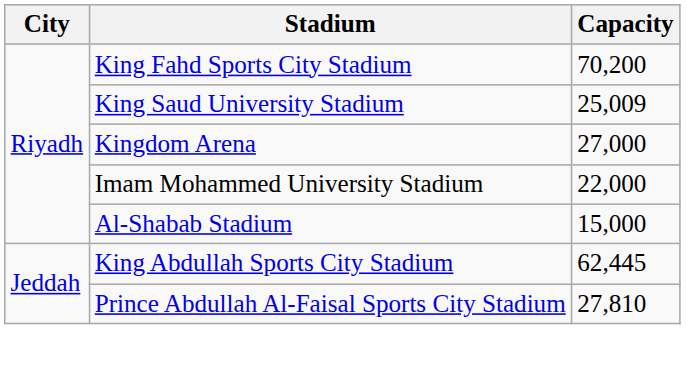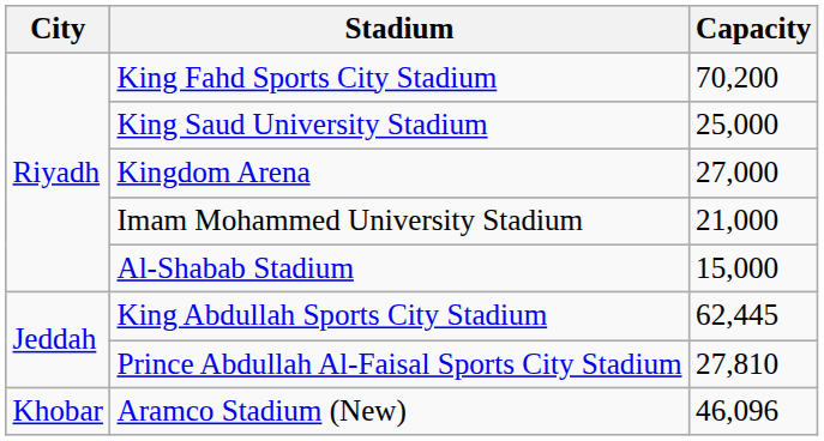 <table class="wikitable sortable">
 <tr>
 <th>City</th>
 <th>Stadium</th>
 <th>Capacity</th>
 </tr>
 <tr>
 <td rowspan="5"><a href='#'>Riyadh</a></td>
 <td><a href='#'>King Fahd Sports City Stadium</a></td>
 <td>70,200</td>
 </tr>
 <tr>
 <td><a href='#'>King Saud University Stadium</a></td>
-<td>25,009</td>
+<td>25,000</td>
 </tr>
 <tr>
 <td><a href='#'>Kingdom Arena</a></td>
 <td>27,000</td>
 </tr>
 <tr>
 <td>Imam Mohammed University Stadium</td>
-<td>22,000</td>
+<td>21,000</td>
 </tr>
 <tr>
 <td><a href='#'>Al-Shabab Stadium</a></td>
 <td>15,000</td>
 </tr>
 <tr>
 <td rowspan="2"><a href='#'>Jeddah</a></td>
 <td><a href='#'>King Abdullah Sports City Stadium</a></td>
 <td>62,445</td>
 </tr>
 <tr>
 <td><a href='#'>Prince Abdullah Al-Faisal Sports City Stadium</a></td>
 <td>27,810</td>
 </tr>
+<tr>
+<td><a href='#'>Khobar</a></td>
+<td><a href='#'>Aramco Stadium</a> (New)</td>
+<td>46,096</td>
+</tr>
 </table>
